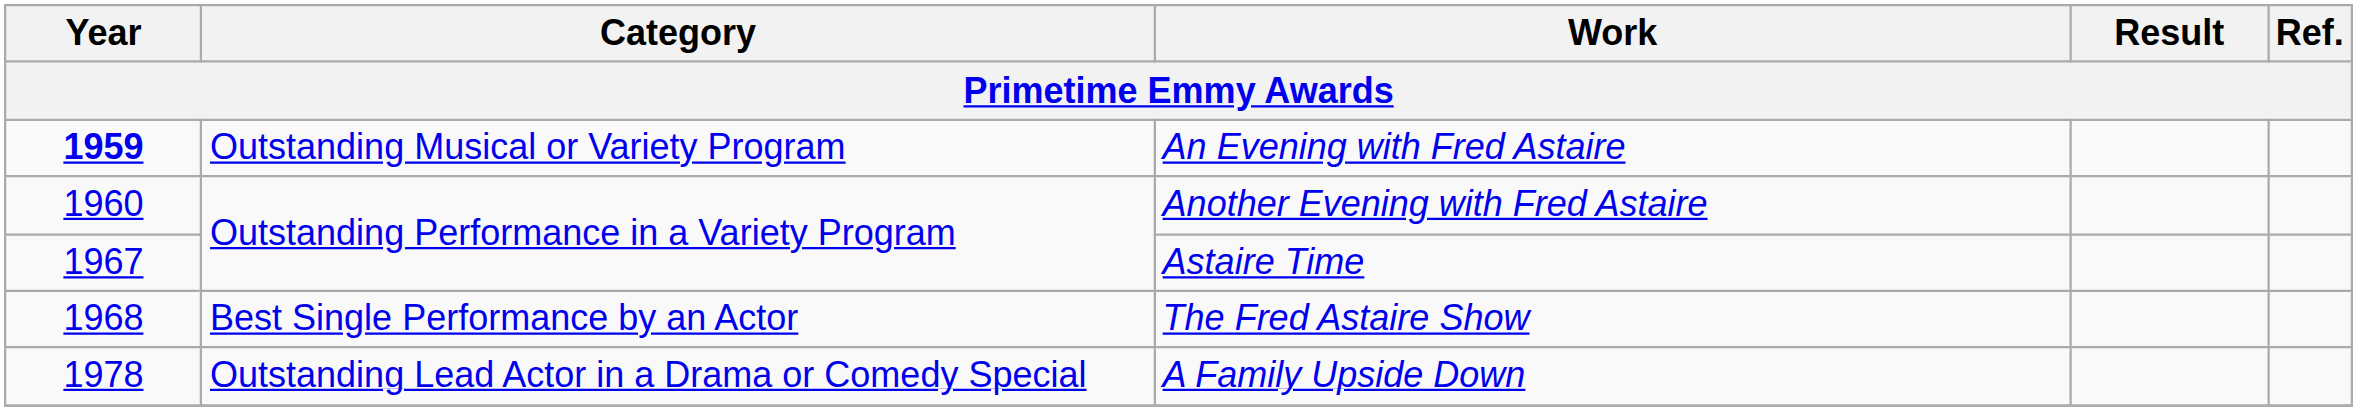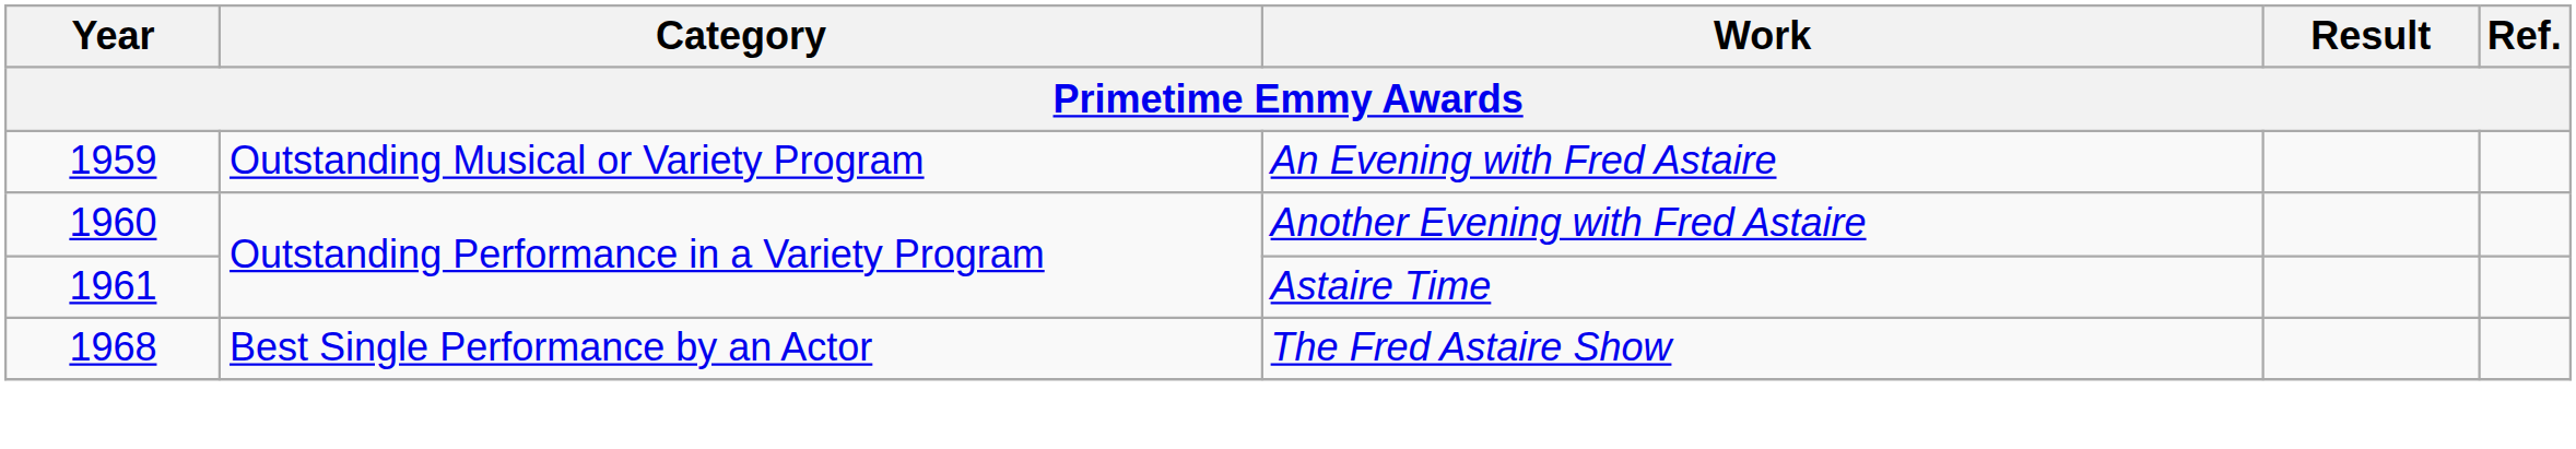 <table class=wikitable>
 <tr>
 <th scope="col" style="width:5em;">Year</th>
 <th scope="col" style="width:26em;">Category</th>
 <th scope="col" style="width:25em;">Work</th>
 <th scope="col" style="width:5em;">Result</th>
 <th>Ref.</th>
 </tr>
 <tr>
 <th colspan=5><a href='#'>Primetime Emmy Awards</a></th>
 </tr>
 <tr>
-<td style="text-align:center;"><strong><a href='#'>1959</a></strong></td>
+<td style="text-align:center;"><a href='#'>1959</a></td>
 <td><a href='#'>Outstanding Musical or Variety Program</a></td>
 <td><em><a href='#'>An Evening with Fred Astaire</a></em></td>
 <td></td>
 <td style="text-align:center;"></td>
 </tr>
 <tr>
 <td style="text-align:center;"><a href='#'>1960</a></td>
 <td rowspan="2"><a href='#'>Outstanding Performance in a Variety Program</a></td>
 <td><em><a href='#'>Another Evening with Fred Astaire</a></em></td>
 <td></td>
 <td style="text-align:center;"></td>
 </tr>
 <tr>
-<td style="text-align:center;"><a href='#'>1967</a></td>
+<td style="text-align:center;"><a href='#'>1961</a></td>
 <td><em><a href='#'>Astaire Time</a></em></td>
 <td></td>
 <td style="text-align:center;"></td>
 </tr>
 <tr>
 <td style="text-align:center;"><a href='#'>1968</a></td>
 <td><a href='#'>Best Single Performance by an Actor</a></td>
 <td><em><a href='#'>The Fred Astaire Show</a></em></td>
 <td></td>
 <td style="text-align:center;"></td>
 </tr>
 <tr>
-<td style="text-align:center;"><a href='#'>1978</a></td>
-<td><a href='#'>Outstanding Lead Actor in a Drama or Comedy Special</a></td>
-<td><em><a href='#'>A Family Upside Down</a></em></td>
-<td></td>
-<td style="text-align:center;"></td>
-</tr>
-<tr>
 </tr>
 </table>
